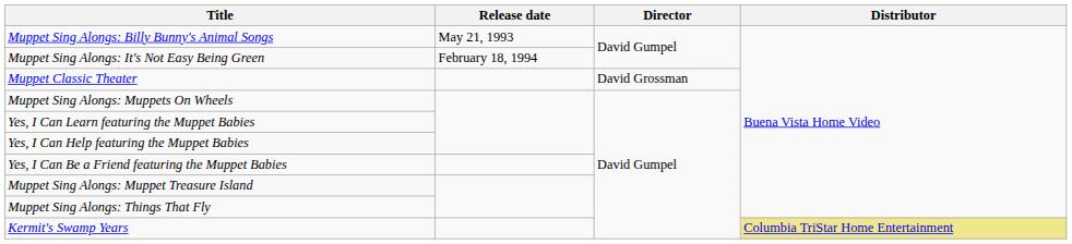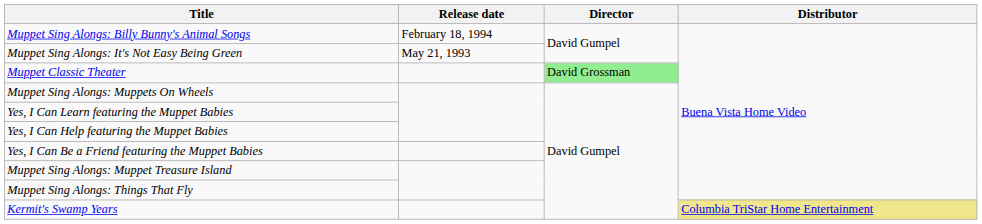 <table class="wikitable plainrowheaders"  style="text-align:left; width:100%;">
 <tr>
 <th>Title</th>
 <th>Release date</th>
 <th>Director</th>
 <th>Distributor</th>
 </tr>
 <tr>
 <td><em><a href='#'>Muppet Sing Alongs: Billy Bunny's Animal Songs</a></em></td>
-<td>May 21, 1993</td>
+<td>February 18, 1994</td>
 <td rowspan="2">David Gumpel</td>
 <td rowspan="9"><a href='#'>Buena Vista Home Video</a></td>
 </tr>
 <tr>
 <td><em>Muppet Sing Alongs: It's Not Easy Being Green</em></td>
-<td>February 18, 1994</td>
+<td>May 21, 1993</td>
 </tr>
 <tr>
 <td><em><a href='#'>Muppet Classic Theater</a></em></td>
 <td></td>
-<td>David Grossman</td>
+<td style="background: lightgreen;">David Grossman</td>
 </tr>
 <tr>
 <td><em>Muppet Sing Alongs: Muppets On Wheels</em></td>
 <td rowspan="3"></td>
 <td rowspan="8">David Gumpel</td>
 </tr>
 <tr>
 <td><em>Yes, I Can Learn featuring the Muppet Babies</em></td>
 </tr>
 <tr>
 <td><em>Yes, I Can Help featuring the Muppet Babies</em></td>
 </tr>
 <tr>
 <td><em>Yes, I Can Be a Friend featuring the Muppet Babies</em></td>
 <td></td>
 </tr>
 <tr>
 <td><em>Muppet Sing Alongs: Muppet Treasure Island</em></td>
 <td rowspan="2"></td>
 </tr>
 <tr>
 <td><em>Muppet Sing Alongs: Things That Fly</em></td>
 </tr>
 <tr>
 <td><em><a href='#'>Kermit's Swamp Years</a></em></td>
 <td></td>
 <td style="background: khaki;"><a href='#'>Columbia TriStar Home Entertainment</a></td>
 </tr>
 </table>
